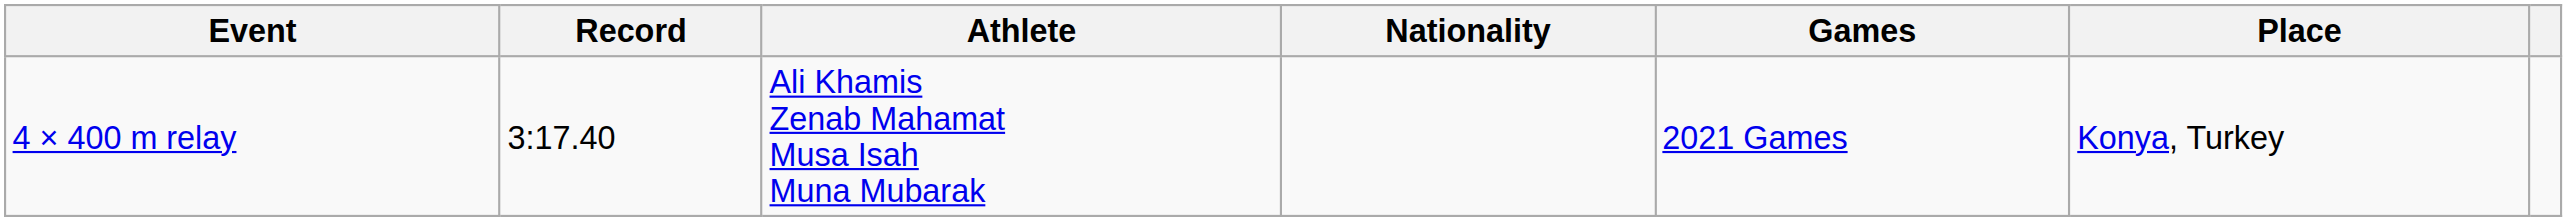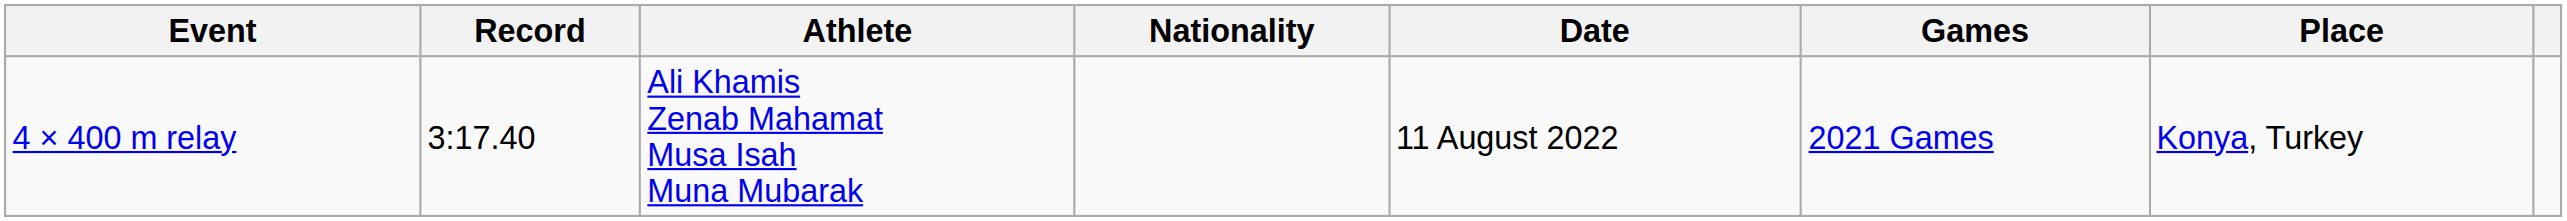 <table class="wikitable" style="font-size:95%; width: 95%;">
 <tr>
 <th>Event</th>
 <th>Record</th>
 <th>Athlete</th>
 <th>Nationality</th>
+<th>Date</th>
 <th>Games</th>
 <th>Place</th>
 <th></th>
 </tr>
 <tr>
 <td><a href='#'>4 × 400 m relay</a></td>
 <td>3:17.40 </td>
 <td><a href='#'>Ali Khamis</a><br><a href='#'>Zenab Mahamat</a><br><a href='#'>Musa Isah</a><br><a href='#'>Muna Mubarak</a></td>
 <td></td>
+<td>11 August 2022</td>
 <td><a href='#'>2021 Games</a></td>
 <td> <a href='#'>Konya</a>, Turkey</td>
 <td></td>
 </tr>
 </table>
